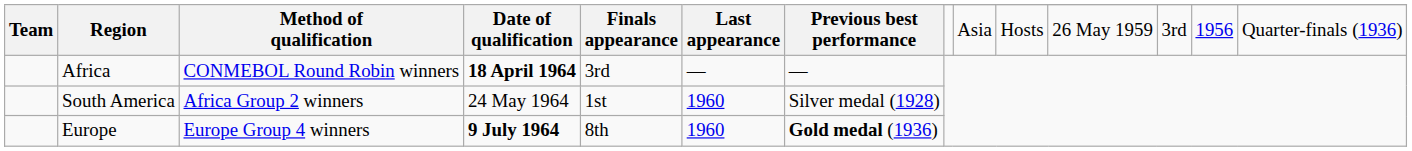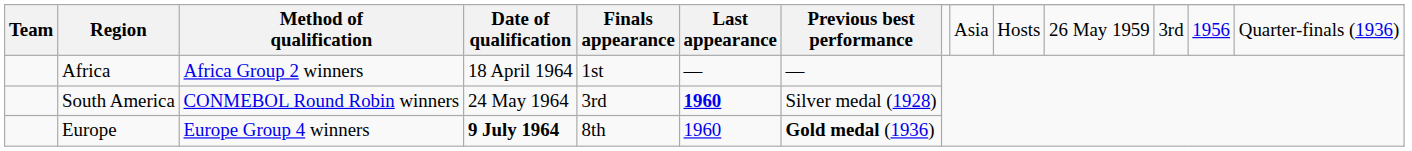 <table class="wikitable sortable">
 <tr>
 <th rowspan=2>Team</th>
 <th rowspan=2>Region</th>
 <th rowspan=2>Method of<br>qualification</th>
 <th rowspan=2>Date of<br>qualification</th>
 <th rowspan=2 data-sort-type="number">Finals<br>appearance</th>
 <th rowspan=2>Last<br>appearance</th>
 <th rowspan=2>Previous best<br>performance</th>
 </tr>
 <tr>
 <td style=white-space:nowrap></td>
 <td>Asia</td>
 <td>Hosts</td>
 <td>26 May 1959</td>
 <td>3rd</td>
 <td><a href='#'>1956</a></td>
 <td data-sort-value="4">Quarter-finals (<a href='#'>1936</a>)</td>
 </tr>
 <tr>
 <td style=white-space:nowrap></td>
 <td>Africa</td>
-<td><a href='#'>CONMEBOL Round Robin</a> winners</td>
-<td><strong>18 April 1964</strong></td>
-<td>3rd</td>
+<td><a href='#'>Africa Group 2</a> winners</td>
+<td>18 April 1964</td>
+<td>1st</td>
 <td>—</td>
 <td data-sort-value="1">—</td>
 </tr>
 <tr>
 <td style=white-space:nowrap></td>
 <td>South America</td>
-<td><a href='#'>Africa Group 2</a> winners</td>
+<td><a href='#'>CONMEBOL Round Robin</a> winners</td>
 <td>24 May 1964</td>
-<td>1st</td>
-<td><a href='#'>1960</a></td>
+<td>3rd</td>
+<td><strong><a href='#'>1960</a></strong></td>
 <td data-sort-value="7">Silver medal (<a href='#'>1928</a>)</td>
 </tr>
 <tr>
 <td style=white-space:nowrap><s></s></td>
 <td>Europe</td>
 <td><a href='#'>Europe Group 4</a> winners</td>
 <td><strong>9 July 1964</strong></td>
 <td>8th</td>
 <td><a href='#'>1960</a></td>
 <td data-sort-value="8"><strong>Gold medal</strong> (<a href='#'>1936</a>)</td>
 </tr>
 </table>
